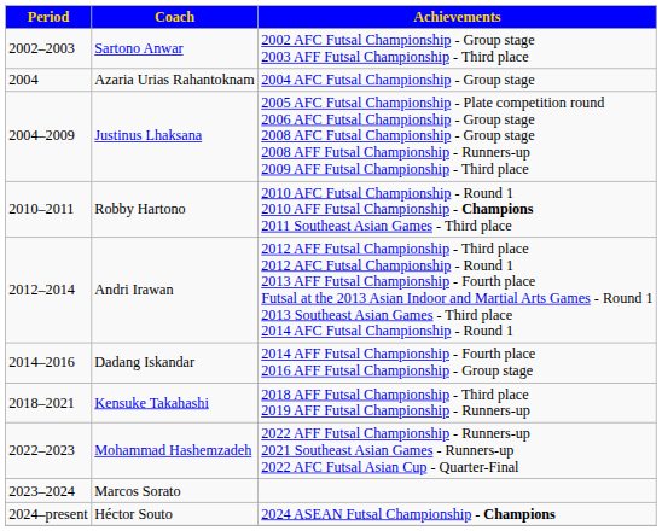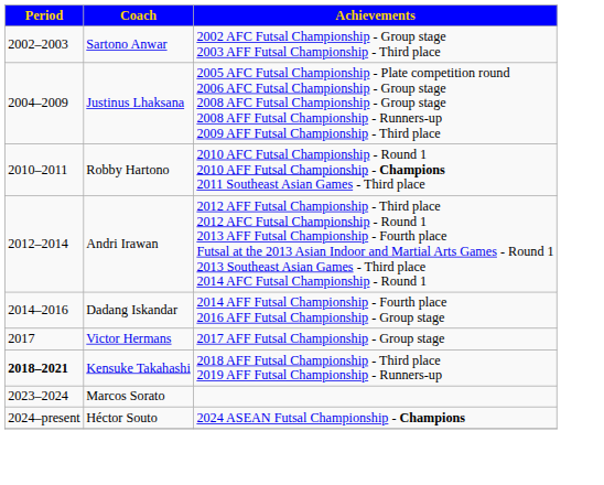 <table class="wikitable" ">
 <tr style="color:gold;">
 <th style="background:#0000FF;">Period</th>
 <th style="background:#0000FF;">Coach</th>
 <th style="background:#0000FF;">Achievements</th>
 </tr>
 <tr>
 <td>2002–2003</td>
 <td> <a href='#'>Sartono Anwar</a></td>
 <td><a href='#'>2002 AFC Futsal Championship</a> - Group stage<br><a href='#'>2003 AFF Futsal Championship</a> -  Third place</td>
-</tr>
-<tr>
-<td>2004</td>
-<td> Azaria Urias Rahantoknam</td>
-<td><a href='#'>2004 AFC Futsal Championship</a> - Group stage</td>
 </tr>
 <tr>
 <td>2004–2009</td>
 <td> <a href='#'>Justinus Lhaksana</a></td>
 <td><a href='#'>2005 AFC Futsal Championship</a> - Plate competition round<br><a href='#'>2006 AFC Futsal Championship</a> - Group stage<br><a href='#'>2008 AFC Futsal Championship</a> - Group stage<br><a href='#'>2008 AFF Futsal Championship</a> -  Runners-up<br><a href='#'>2009 AFF Futsal Championship</a> -  Third place</td>
 </tr>
 <tr>
 <td>2010–2011</td>
 <td> Robby Hartono</td>
 <td><a href='#'>2010 AFC Futsal Championship</a> - Round 1<br><a href='#'>2010 AFF Futsal Championship</a> -  <strong>Champions</strong><br><a href='#'>2011 Southeast Asian Games</a> -  Third place</td>
 </tr>
 <tr>
 <td>2012–2014</td>
 <td> Andri Irawan</td>
 <td><a href='#'>2012 AFF Futsal Championship</a> -  Third place<br><a href='#'>2012 AFC Futsal Championship</a> - Round 1<br><a href='#'>2013 AFF Futsal Championship</a> - Fourth place<br><a href='#'>Futsal at the 2013 Asian Indoor and Martial Arts Games</a> - Round 1<br><a href='#'>2013 Southeast Asian Games</a> -  Third place<br><a href='#'>2014 AFC Futsal Championship</a> - Round 1</td>
 </tr>
 <tr>
 <td>2014–2016</td>
 <td> Dadang Iskandar</td>
 <td><a href='#'>2014 AFF Futsal Championship</a> - Fourth place<br><a href='#'>2016 AFF Futsal Championship</a> - Group stage</td>
 </tr>
 <tr>
-<td>2018–2021</td>
+<td>2017</td>
+<td> <a href='#'>Victor Hermans</a></td>
+<td><a href='#'>2017 AFF Futsal Championship</a> - Group stage</td>
+</tr>
+<tr>
+<td><strong>2018–2021</strong></td>
 <td> <a href='#'>Kensuke Takahashi</a></td>
 <td><a href='#'>2018 AFF Futsal Championship</a> -  Third place<br><a href='#'>2019 AFF Futsal Championship</a> -  Runners-up</td>
-</tr>
-<tr>
-<td>2022–2023</td>
-<td> <a href='#'>Mohammad Hashemzadeh</a></td>
-<td><a href='#'>2022 AFF Futsal Championship</a> -  Runners-up<br><a href='#'>2021 Southeast Asian Games</a> -  Runners-up<br><a href='#'>2022 AFC Futsal Asian Cup</a> - Quarter-Final</td>
 </tr>
 <tr>
 <td>2023–2024</td>
 <td> Marcos Sorato</td>
 <td></td>
 </tr>
 <tr>
 <td>2024–present</td>
 <td> Héctor Souto</td>
 <td><a href='#'>2024 ASEAN Futsal Championship</a> -  <strong>Champions</strong></td>
 </tr>
 <tr>
 </tr>
 </table>
